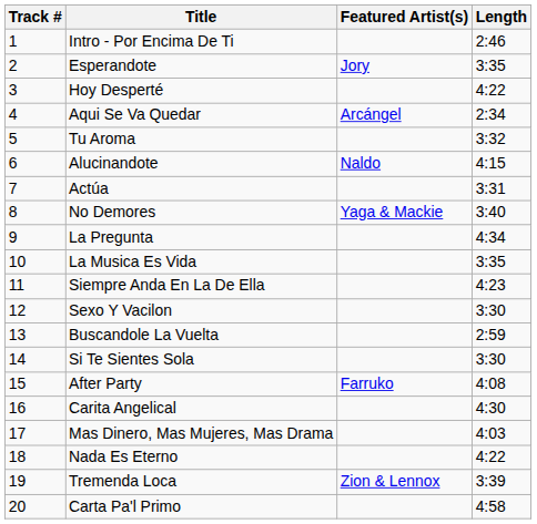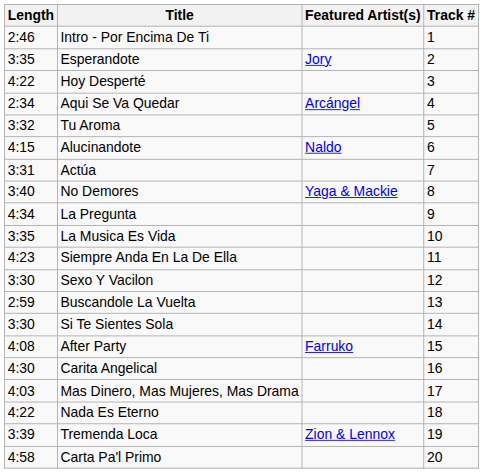 <table class="wikitable sortable">
 <tr>
-<th>Track #</th>
+<th>Length</th>
 <th>Title</th>
 <th>Featured Artist(s)</th>
-<th>Length</th>
+<th>Track #</th>
 </tr>
 <tr>
-<td>1</td>
+<td>2:46</td>
 <td>Intro - Por Encima De Ti</td>
 <td></td>
-<td>2:46</td>
+<td>1</td>
 </tr>
 <tr>
-<td>2</td>
+<td>3:35</td>
 <td>Esperandote</td>
 <td><a href='#'>Jory</a></td>
-<td>3:35</td>
+<td>2</td>
 </tr>
 <tr>
-<td>3</td>
+<td>4:22</td>
 <td>Hoy Desperté</td>
 <td></td>
-<td>4:22</td>
+<td>3</td>
 </tr>
 <tr>
-<td>4</td>
+<td>2:34</td>
 <td>Aqui Se Va Quedar</td>
 <td><a href='#'>Arcángel</a></td>
-<td>2:34</td>
+<td>4</td>
 </tr>
 <tr>
-<td>5</td>
+<td>3:32</td>
 <td>Tu Aroma</td>
 <td></td>
-<td>3:32</td>
+<td>5</td>
 </tr>
 <tr>
-<td>6</td>
+<td>4:15</td>
 <td>Alucinandote</td>
 <td><a href='#'>Naldo</a></td>
-<td>4:15</td>
+<td>6</td>
 </tr>
 <tr>
-<td>7</td>
+<td>3:31</td>
 <td>Actúa</td>
 <td></td>
-<td>3:31</td>
+<td>7</td>
 </tr>
 <tr>
-<td>8</td>
+<td>3:40</td>
 <td>No Demores</td>
 <td><a href='#'>Yaga & Mackie</a></td>
-<td>3:40</td>
+<td>8</td>
 </tr>
 <tr>
-<td>9</td>
+<td>4:34</td>
 <td>La Pregunta</td>
 <td></td>
-<td>4:34</td>
+<td>9</td>
 </tr>
 <tr>
-<td>10</td>
+<td>3:35</td>
 <td>La Musica Es Vida</td>
 <td></td>
-<td>3:35</td>
+<td>10</td>
 </tr>
 <tr>
-<td>11</td>
+<td>4:23</td>
 <td>Siempre Anda En La De Ella</td>
 <td></td>
-<td>4:23</td>
+<td>11</td>
 </tr>
 <tr>
-<td>12</td>
+<td>3:30</td>
 <td>Sexo Y Vacilon</td>
 <td></td>
-<td>3:30</td>
+<td>12</td>
 </tr>
 <tr>
-<td>13</td>
+<td>2:59</td>
 <td>Buscandole La Vuelta</td>
 <td></td>
-<td>2:59</td>
+<td>13</td>
 </tr>
 <tr>
-<td>14</td>
+<td>3:30</td>
 <td>Si Te Sientes Sola</td>
 <td></td>
-<td>3:30</td>
+<td>14</td>
 </tr>
 <tr>
-<td>15</td>
+<td>4:08</td>
 <td>After Party</td>
 <td><a href='#'>Farruko</a></td>
-<td>4:08</td>
+<td>15</td>
 </tr>
 <tr>
-<td>16</td>
+<td>4:30</td>
 <td>Carita Angelical</td>
 <td></td>
-<td>4:30</td>
+<td>16</td>
 </tr>
 <tr>
-<td>17</td>
+<td>4:03</td>
 <td>Mas Dinero, Mas Mujeres, Mas Drama</td>
 <td></td>
-<td>4:03</td>
+<td>17</td>
 </tr>
 <tr>
-<td>18</td>
+<td>4:22</td>
 <td>Nada Es Eterno</td>
 <td></td>
-<td>4:22</td>
+<td>18</td>
 </tr>
 <tr>
-<td>19</td>
+<td>3:39</td>
 <td>Tremenda Loca</td>
 <td><a href='#'>Zion & Lennox</a></td>
-<td>3:39</td>
+<td>19</td>
 </tr>
 <tr>
-<td>20</td>
+<td>4:58</td>
 <td>Carta Pa'l Primo</td>
 <td></td>
-<td>4:58</td>
+<td>20</td>
 </tr>
 </table>
